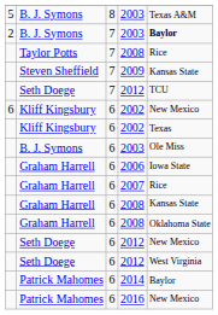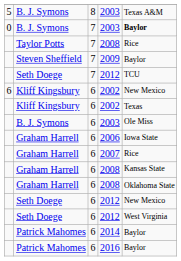 <table class="wikitable">
 <tr>
 </tr>
 <tr>
 <td>5</td>
 <td><a href='#'>B. J. Symons</a></td>
 <td>8</td>
 <td><a href='#'>2003</a></td>
 <td style="font-size:80%;">Texas A&M</td>
 </tr>
 <tr>
-<td>2</td>
+<td>0</td>
 <td><a href='#'>B. J. Symons</a></td>
 <td>7</td>
 <td><a href='#'>2003</a></td>
 <td style="font-size:80%;"><strong>Baylor</strong></td>
 </tr>
 <tr>
 <td></td>
 <td><a href='#'>Taylor Potts</a></td>
 <td>7</td>
 <td><a href='#'>2008</a></td>
 <td style="font-size:80%;">Rice</td>
 </tr>
 <tr>
 <td></td>
 <td><a href='#'>Steven Sheffield</a></td>
 <td>7</td>
 <td><a href='#'>2009</a></td>
-<td style="font-size:80%;">Kansas State</td>
+<td style="font-size:80%;">Baylor</td>
 </tr>
 <tr>
 <td></td>
 <td><a href='#'>Seth Doege</a></td>
 <td>7</td>
 <td><a href='#'>2012</a></td>
 <td style="font-size:80%;">TCU</td>
 </tr>
 <tr>
 <td>6</td>
 <td><a href='#'>Kliff Kingsbury</a></td>
 <td>6</td>
 <td><a href='#'>2002</a></td>
 <td style="font-size:80%;">New Mexico</td>
 </tr>
 <tr>
 <td></td>
 <td><a href='#'>Kliff Kingsbury</a></td>
 <td>6</td>
 <td><a href='#'>2002</a></td>
 <td style="font-size:80%;">Texas</td>
 </tr>
 <tr>
 <td></td>
 <td><a href='#'>B. J. Symons</a></td>
 <td>6</td>
 <td><a href='#'>2003</a></td>
 <td style="font-size:80%;">Ole Miss</td>
 </tr>
 <tr>
 <td></td>
 <td><a href='#'>Graham Harrell</a></td>
 <td>6</td>
 <td><a href='#'>2006</a></td>
 <td style="font-size:80%;">Iowa State</td>
 </tr>
 <tr>
 <td></td>
 <td><a href='#'>Graham Harrell</a></td>
 <td>6</td>
 <td><a href='#'>2007</a></td>
 <td style="font-size:80%;">Rice</td>
 </tr>
 <tr>
 <td></td>
 <td><a href='#'>Graham Harrell</a></td>
 <td>6</td>
 <td><a href='#'>2008</a></td>
 <td style="font-size:80%;">Kansas State</td>
 </tr>
 <tr>
 <td></td>
 <td><a href='#'>Graham Harrell</a></td>
 <td>6</td>
 <td><a href='#'>2008</a></td>
 <td style="font-size:80%;">Oklahoma State</td>
 </tr>
 <tr>
 <td></td>
 <td><a href='#'>Seth Doege</a></td>
 <td>6</td>
 <td><a href='#'>2012</a></td>
 <td style="font-size:80%;">New Mexico</td>
 </tr>
 <tr>
 <td></td>
 <td><a href='#'>Seth Doege</a></td>
 <td>6</td>
 <td><a href='#'>2012</a></td>
 <td style="font-size:80%;">West Virginia</td>
 </tr>
 <tr>
 <td></td>
 <td><a href='#'>Patrick Mahomes</a></td>
 <td>6</td>
 <td><a href='#'>2014</a></td>
 <td style="font-size:80%;">Baylor</td>
 </tr>
 <tr>
 <td></td>
 <td><a href='#'>Patrick Mahomes</a></td>
 <td>6</td>
 <td><a href='#'>2016</a></td>
-<td style="font-size:80%;">New Mexico</td>
+<td style="font-size:80%;">Baylor</td>
 </tr>
 </table>
